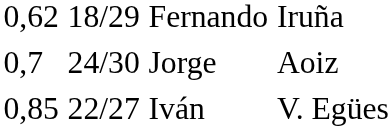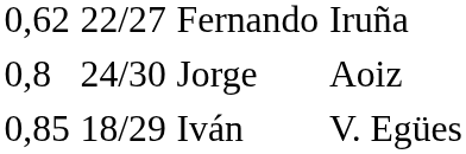 <table style="font-size: 90%; border-collapse:collapse" border=0 cellspacing=0 cellpadding=2>
 <tr bgcolor=#DCDCDC>
 </tr>
 <tr>
 <td>0,62</td>
-<td>18/29</td>
+<td>22/27</td>
 <td>Fernando</td>
 <td>Iruña</td>
 </tr>
 <tr>
-<td>0,7</td>
+<td>0,8</td>
 <td>24/30</td>
 <td>Jorge</td>
 <td>Aoiz</td>
 </tr>
 <tr>
 <td>0,85</td>
-<td>22/27</td>
+<td>18/29</td>
 <td>Iván</td>
 <td>V. Egües</td>
 </tr>
 </table>
